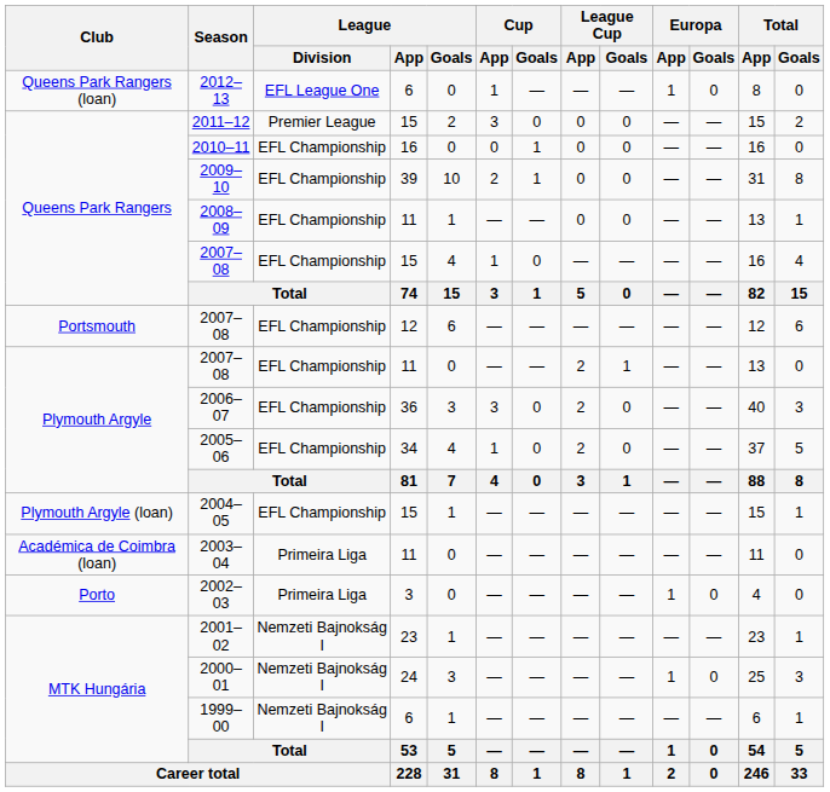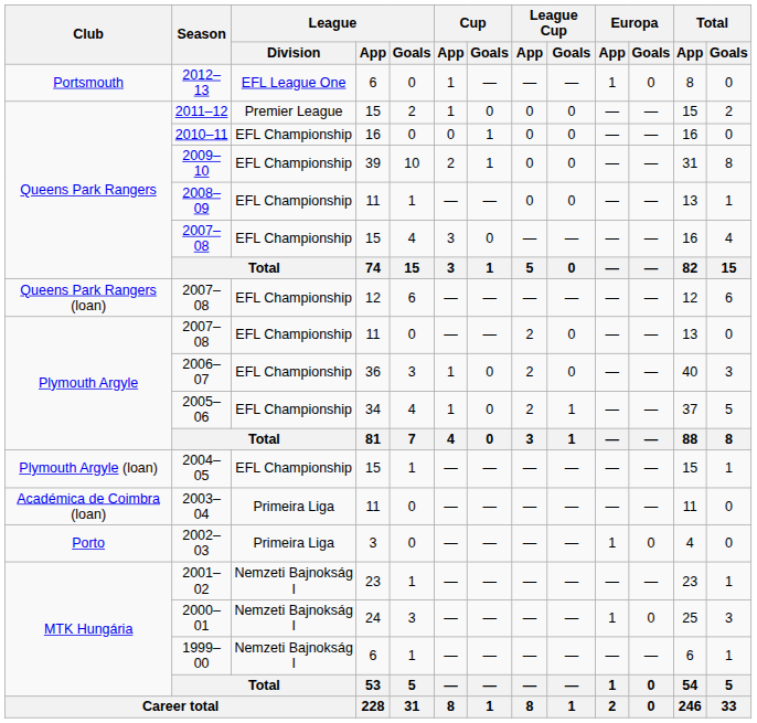 <table class=wikitable style="text-align: center">
 <tr>
 <th rowspan=2>Club</th>
 <th rowspan=2>Season</th>
 <th colspan=3>League</th>
 <th colspan=2>Cup</th>
 <th colspan=2>League Cup</th>
 <th colspan=2>Europa</th>
 <th colspan=2>Total</th>
 </tr>
 <tr>
 <th>Division</th>
 <th>App</th>
 <th>Goals</th>
 <th>App</th>
 <th>Goals</th>
 <th>App</th>
 <th>Goals</th>
 <th>App</th>
 <th>Goals</th>
 <th>App</th>
 <th>Goals</th>
 </tr>
 <tr>
-<td><a href='#'>Queens Park Rangers</a> (loan)</td>
+<td><a href='#'>Portsmouth</a></td>
 <td><a href='#'>2012–13</a></td>
 <td><a href='#'>EFL League One</a></td>
 <td>6</td>
 <td>0</td>
 <td>1</td>
 <td>—</td>
 <td>—</td>
 <td>—</td>
 <td>1</td>
 <td>0</td>
 <td>8</td>
 <td>0</td>
 </tr>
 <tr>
 <td rowspan=6><a href='#'>Queens Park Rangers</a></td>
 <td><a href='#'>2011–12</a></td>
 <td>Premier League</td>
 <td>15</td>
 <td>2</td>
-<td>3</td>
+<td>1</td>
 <td>0</td>
 <td>0</td>
 <td>0</td>
 <td>—</td>
 <td>—</td>
 <td>15</td>
 <td>2</td>
 </tr>
 <tr>
 <td><a href='#'>2010–11</a></td>
 <td>EFL Championship</td>
 <td>16</td>
 <td>0</td>
 <td>0</td>
 <td>1</td>
 <td>0</td>
 <td>0</td>
 <td>—</td>
 <td>—</td>
 <td>16</td>
 <td>0</td>
 </tr>
 <tr>
 <td><a href='#'>2009–10</a></td>
 <td>EFL Championship</td>
 <td>39</td>
 <td>10</td>
 <td>2</td>
 <td>1</td>
 <td>0</td>
 <td>0</td>
 <td>—</td>
 <td>—</td>
 <td>31</td>
 <td>8</td>
 </tr>
 <tr>
 <td><a href='#'>2008–09</a></td>
 <td>EFL Championship</td>
 <td>11</td>
 <td>1</td>
 <td>—</td>
 <td>—</td>
 <td>0</td>
 <td>0</td>
 <td>—</td>
 <td>—</td>
 <td>13</td>
 <td>1</td>
 </tr>
 <tr>
 <td><a href='#'>2007–08</a></td>
 <td>EFL Championship</td>
 <td>15</td>
 <td>4</td>
-<td>1</td>
+<td>3</td>
 <td>0</td>
 <td>—</td>
 <td>—</td>
 <td>—</td>
 <td>—</td>
 <td>16</td>
 <td>4</td>
 </tr>
 <tr>
 <th colspan=2>Total</th>
 <th>74</th>
 <th>15</th>
 <th>3</th>
 <th>1</th>
 <th>5</th>
 <th>0</th>
 <th>—</th>
 <th>—</th>
 <th>82</th>
 <th>15</th>
 </tr>
 <tr>
-<td><a href='#'>Portsmouth</a></td>
+<td><a href='#'>Queens Park Rangers</a> (loan)</td>
 <td>2007–08</td>
 <td>EFL Championship</td>
 <td>12</td>
 <td>6</td>
 <td>—</td>
 <td>—</td>
 <td>—</td>
 <td>—</td>
 <td>—</td>
 <td>—</td>
 <td>12</td>
 <td>6</td>
 </tr>
 <tr>
 <td rowspan=4><a href='#'>Plymouth Argyle</a></td>
 <td>2007–08</td>
 <td>EFL Championship</td>
 <td>11</td>
 <td>0</td>
 <td>—</td>
 <td>—</td>
 <td>2</td>
-<td>1</td>
+<td>0</td>
 <td>—</td>
 <td>—</td>
 <td>13</td>
 <td>0</td>
 </tr>
 <tr>
 <td>2006–07</td>
 <td>EFL Championship</td>
 <td>36</td>
 <td>3</td>
-<td>3</td>
+<td>1</td>
 <td>0</td>
 <td>2</td>
 <td>0</td>
 <td>—</td>
 <td>—</td>
 <td>40</td>
 <td>3</td>
 </tr>
 <tr>
 <td>2005–06</td>
 <td>EFL Championship</td>
 <td>34</td>
 <td>4</td>
 <td>1</td>
 <td>0</td>
 <td>2</td>
-<td>0</td>
+<td>1</td>
 <td>—</td>
 <td>—</td>
 <td>37</td>
 <td>5</td>
 </tr>
 <tr>
 <th colspan=2>Total</th>
 <th>81</th>
 <th>7</th>
 <th>4</th>
 <th>0</th>
 <th>3</th>
 <th>1</th>
 <th>—</th>
 <th>—</th>
 <th>88</th>
 <th>8</th>
 </tr>
 <tr>
 <td><a href='#'>Plymouth Argyle</a> (loan)</td>
 <td>2004–05</td>
 <td>EFL Championship</td>
 <td>15</td>
 <td>1</td>
 <td>—</td>
 <td>—</td>
 <td>—</td>
 <td>—</td>
 <td>—</td>
 <td>—</td>
 <td>15</td>
 <td>1</td>
 </tr>
 <tr>
 <td><a href='#'>Académica de Coimbra</a> (loan)</td>
 <td>2003–04</td>
 <td>Primeira Liga</td>
 <td>11</td>
 <td>0</td>
 <td>—</td>
 <td>—</td>
 <td>—</td>
 <td>—</td>
 <td>—</td>
 <td>—</td>
 <td>11</td>
 <td>0</td>
 </tr>
 <tr>
 <td><a href='#'>Porto</a></td>
 <td>2002–03</td>
 <td>Primeira Liga</td>
 <td>3</td>
 <td>0</td>
 <td>—</td>
 <td>—</td>
 <td>—</td>
 <td>—</td>
 <td>1</td>
 <td>0</td>
 <td>4</td>
 <td>0</td>
 </tr>
 <tr>
 <td rowspan=4><a href='#'>MTK Hungária</a></td>
 <td>2001–02</td>
 <td>Nemzeti Bajnokság I</td>
 <td>23</td>
 <td>1</td>
 <td>—</td>
 <td>—</td>
 <td>—</td>
 <td>—</td>
 <td>—</td>
 <td>—</td>
 <td>23</td>
 <td>1</td>
 </tr>
 <tr>
 <td>2000–01</td>
 <td>Nemzeti Bajnokság I</td>
 <td>24</td>
 <td>3</td>
 <td>—</td>
 <td>—</td>
 <td>—</td>
 <td>—</td>
 <td>1</td>
 <td>0</td>
 <td>25</td>
 <td>3</td>
 </tr>
 <tr>
 <td>1999–00</td>
 <td>Nemzeti Bajnokság I</td>
 <td>6</td>
 <td>1</td>
 <td>—</td>
 <td>—</td>
 <td>—</td>
 <td>—</td>
 <td>—</td>
 <td>—</td>
 <td>6</td>
 <td>1</td>
 </tr>
 <tr>
 <th colspan=2>Total</th>
 <th>53</th>
 <th>5</th>
 <th>—</th>
 <th>—</th>
 <th>—</th>
 <th>—</th>
 <th>1</th>
 <th>0</th>
 <th>54</th>
 <th>5</th>
 </tr>
 <tr>
 <th colspan=3>Career total</th>
 <th>228</th>
 <th>31</th>
 <th>8</th>
 <th>1</th>
 <th>8</th>
 <th>1</th>
 <th>2</th>
 <th>0</th>
 <th>246</th>
 <th>33</th>
 </tr>
 </table>
